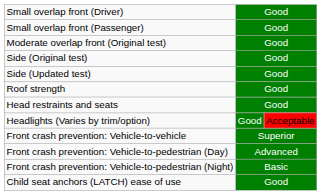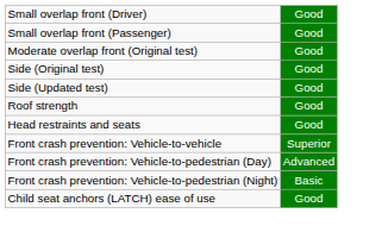 <table class="wikitable">
 <tr>
 <td>Small overlap front (Driver)</td>
 <td colspan="2" style="text-align:center;color:white;background:green">Good</td>
 </tr>
 <tr>
 <td>Small overlap front (Passenger)</td>
 <td colspan="2" style="text-align:center;color:white;background:green">Good</td>
 </tr>
 <tr>
 <td>Moderate overlap front (Original test)</td>
 <td colspan="2" style="text-align:center;color:white;background:green">Good</td>
 </tr>
 <tr>
 <td>Side (Original test)</td>
 <td colspan="2" style="text-align:center;color:white;background:green">Good</td>
 </tr>
 <tr>
 <td>Side (Updated test)</td>
 <td colspan="2" style="text-align:center;color:white;background:green">Good</td>
 </tr>
 <tr>
 <td>Roof strength</td>
 <td colspan="2" style="text-align:center;color:white;background:green">Good</td>
 </tr>
 <tr>
 <td>Head restraints and seats</td>
 <td colspan="2" style="text-align:center;color:white;background:green">Good</td>
 </tr>
 <tr>
-<td>Headlights (Varies by trim/option)</td>
-<td colspan="1" style="text-align:center;color:white;background:green">Good</td>
-<td colspan="1" style="text-align:center;color:black;background:red">Acceptable</td>
-</tr>
-<tr>
 <td>Front crash prevention: Vehicle-to-vehicle</td>
 <td colspan="2" style="text-align:center;color:white;background:green">Superior</td>
 </tr>
 <tr>
 <td>Front crash prevention: Vehicle-to-pedestrian (Day)</td>
 <td colspan="2" style="text-align:center;color:white;background:green">Advanced</td>
 </tr>
 <tr>
 <td>Front crash prevention: Vehicle-to-pedestrian (Night)</td>
 <td colspan="2" style="text-align:center;color:white;background:green">Basic</td>
 </tr>
 <tr>
 <td>Child seat anchors (LATCH) ease of use</td>
 <td colspan="2" style="text-align:center;color:white;background:green">Good</td>
 </tr>
 </table>
